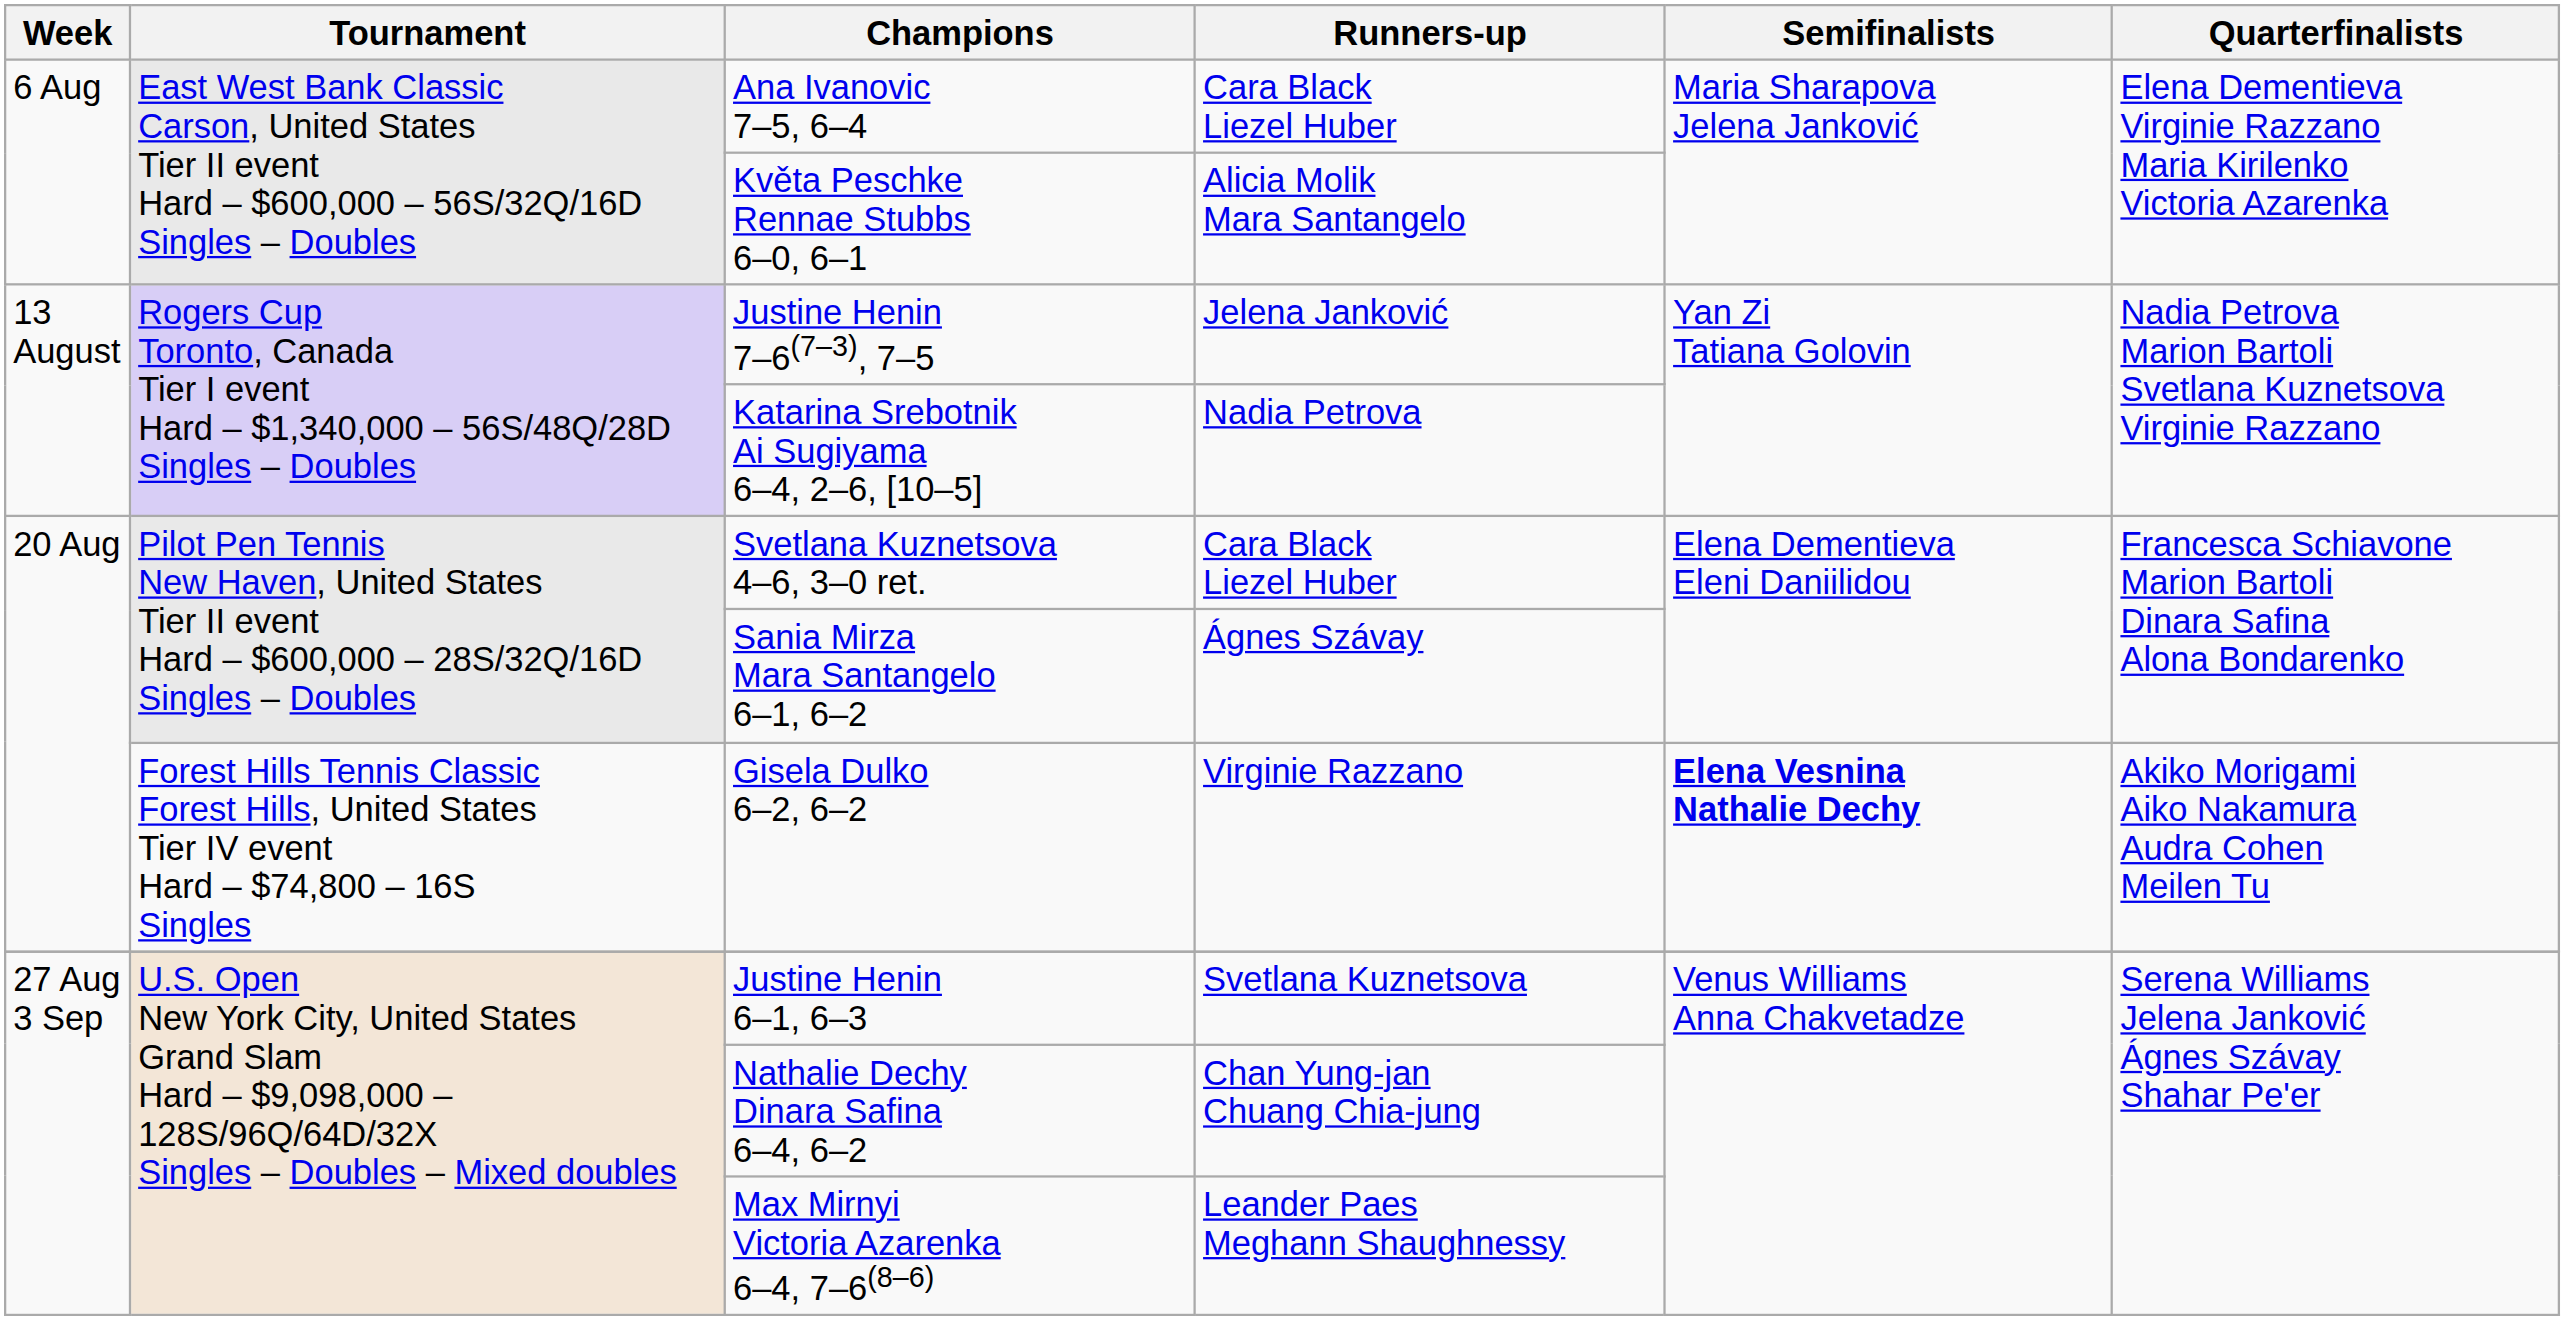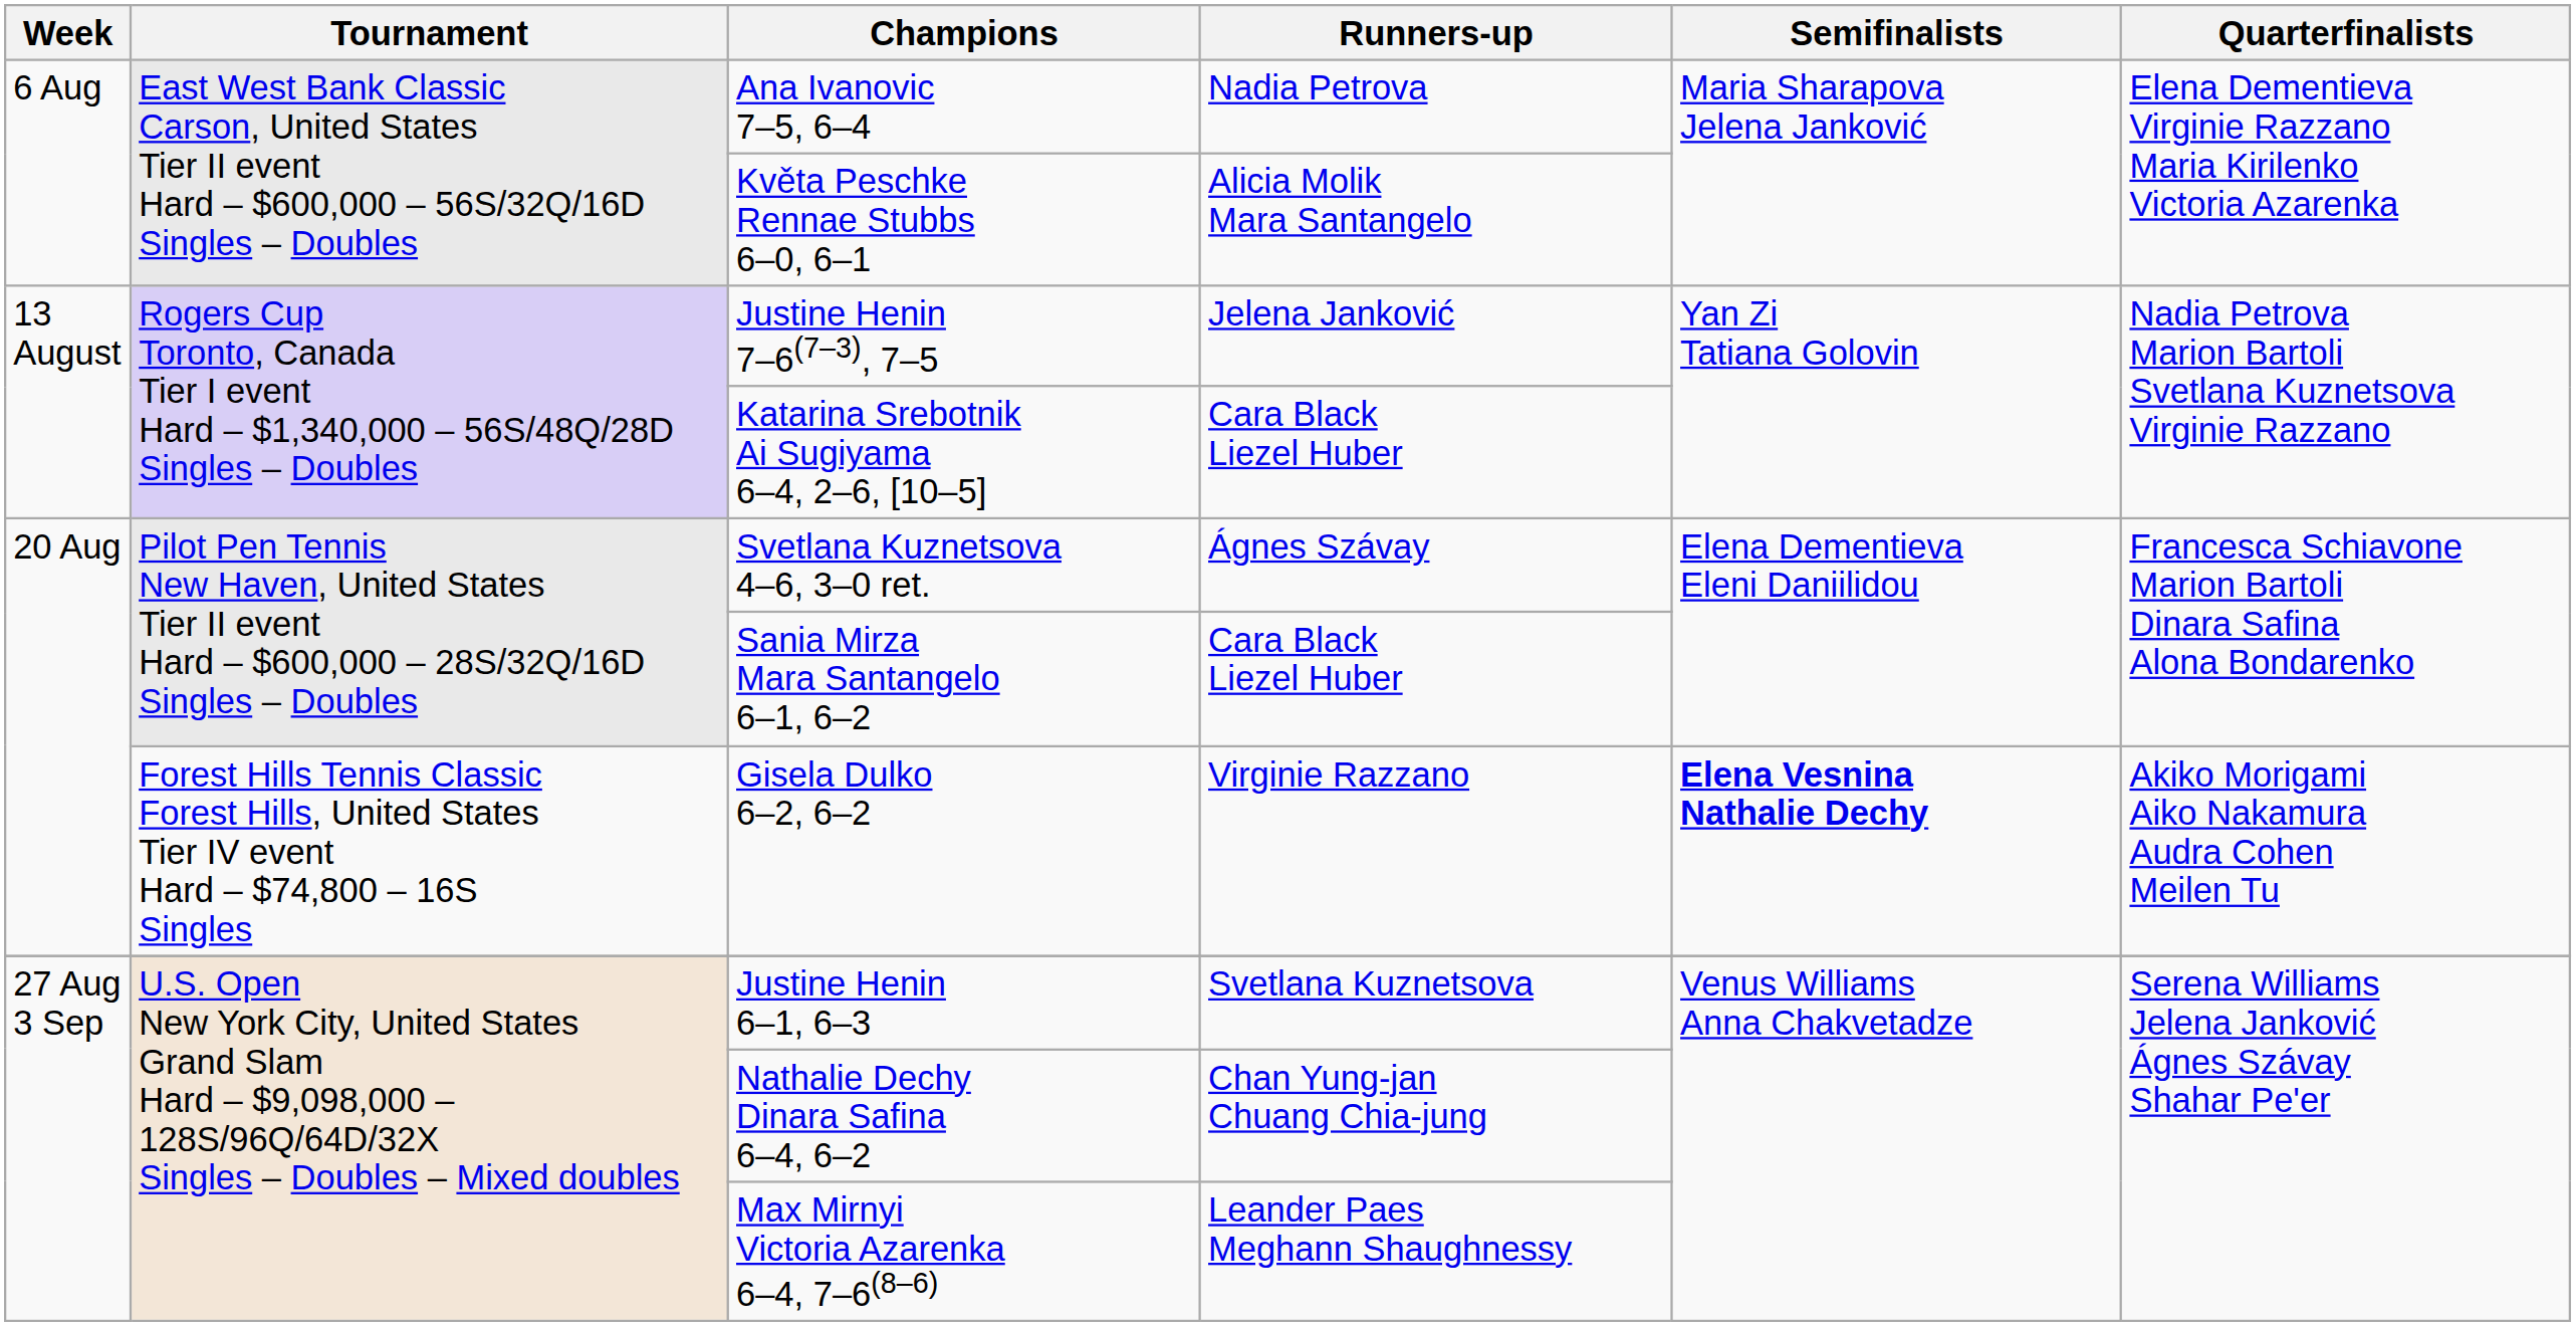 <table class=wikitable style=font-size:95%>
 <tr>
 <th style="width:48px;">Week</th>
 <th style="width:255px;">Tournament</th>
 <th style="width:200px;">Champions</th>
 <th style="width:200px;">Runners-up</th>
 <th style="width:190px;">Semifinalists</th>
 <th style="width:190px;">Quarterfinalists</th>
 </tr>
 <tr valign="top">
 <td rowspan=2>6 Aug</td>
 <td rowspan=2 bgcolor="#e9e9e9"><a href='#'>East West Bank Classic</a><br> <a href='#'>Carson</a>, United States <br>Tier II event<br>Hard – $600,000 – 56S/32Q/16D<br><a href='#'>Singles</a> – <a href='#'>Doubles</a></td>
 <td> <a href='#'>Ana Ivanovic</a>  <br>  7–5,  6–4</td>
-<td> <a href='#'>Cara Black</a> <br>  <a href='#'>Liezel Huber</a></td>
+<td> <a href='#'>Nadia Petrova</a></td>
 <td rowspan=2> <a href='#'>Maria Sharapova</a><br> <a href='#'>Jelena Janković</a></td>
 <td rowspan=2> <a href='#'>Elena Dementieva</a><br> <a href='#'>Virginie Razzano</a><br> <a href='#'>Maria Kirilenko</a><br> <a href='#'>Victoria Azarenka</a><br></td>
 </tr>
 <tr valign="top">
 <td> <a href='#'>Květa Peschke</a> <br>  <a href='#'>Rennae Stubbs</a> <br> 6–0,  6–1</td>
 <td> <a href='#'>Alicia Molik</a> <br>  <a href='#'>Mara Santangelo</a></td>
 </tr>
 <tr valign="top">
 <td rowspan=2>13 August</td>
 <td rowspan=2 bgcolor="#d8cef6"><a href='#'>Rogers Cup</a><br> <a href='#'>Toronto</a>, Canada <br>Tier I event<br>Hard – $1,340,000 – 56S/48Q/28D<br><a href='#'>Singles</a> – <a href='#'>Doubles</a></td>
 <td> <a href='#'>Justine Henin</a> <br> 7–6<sup>(7–3)</sup>,  7–5</td>
 <td> <a href='#'>Jelena Janković</a></td>
 <td rowspan=2> <a href='#'>Yan Zi</a><br> <a href='#'>Tatiana Golovin</a></td>
 <td rowspan=2> <a href='#'>Nadia Petrova</a><br>   <a href='#'>Marion Bartoli</a><br> <a href='#'>Svetlana Kuznetsova</a><br> <a href='#'>Virginie Razzano</a></td>
 </tr>
 <tr valign="top">
 <td> <a href='#'>Katarina Srebotnik</a> <br>  <a href='#'>Ai Sugiyama</a> <br> 6–4,  2–6, [10–5]</td>
-<td> <a href='#'>Nadia Petrova</a></td>
+<td> <a href='#'>Cara Black</a> <br>  <a href='#'>Liezel Huber</a></td>
 </tr>
 <tr valign="top">
 <td rowspan=3>20 Aug</td>
 <td rowspan=2 bgcolor="#e9e9e9"><a href='#'>Pilot Pen Tennis</a><br> <a href='#'>New Haven</a>, United States<br>Tier II event<br>Hard – $600,000 – 28S/32Q/16D<br><a href='#'>Singles</a> – <a href='#'>Doubles</a></td>
 <td> <a href='#'>Svetlana Kuznetsova</a> <br>  4–6, 3–0 ret.</td>
-<td> <a href='#'>Cara Black</a> <br>  <a href='#'>Liezel Huber</a></td>
+<td> <a href='#'>Ágnes Szávay</a></td>
 <td rowspan=2> <a href='#'>Elena Dementieva</a><br> <a href='#'>Eleni Daniilidou</a></td>
 <td rowspan=2> <a href='#'>Francesca Schiavone</a><br> <a href='#'>Marion Bartoli</a><br> <a href='#'>Dinara Safina</a><br> <a href='#'>Alona Bondarenko</a></td>
 </tr>
 <tr valign="top">
 <td> <a href='#'>Sania Mirza</a> <br>  <a href='#'>Mara Santangelo</a> <br> 6–1,  6–2</td>
-<td> <a href='#'>Ágnes Szávay</a></td>
+<td> <a href='#'>Cara Black</a> <br>  <a href='#'>Liezel Huber</a></td>
 </tr>
 <tr valign="top">
 <td><a href='#'>Forest Hills Tennis Classic</a><br> <a href='#'>Forest Hills</a>, United States <br>Tier IV event<br>Hard – $74,800 – 16S<br><a href='#'>Singles</a></td>
 <td> <a href='#'>Gisela Dulko</a>  <br>  6–2,  6–2</td>
 <td> <a href='#'>Virginie Razzano</a></td>
 <td><strong> <a href='#'>Elena Vesnina</a><br> <a href='#'>Nathalie Dechy</a></strong></td>
 <td> <a href='#'>Akiko Morigami</a><br> <a href='#'>Aiko Nakamura</a><br> <a href='#'>Audra Cohen</a><br> <a href='#'>Meilen Tu</a></td>
 </tr>
 <tr>
 </tr>
 <tr valign="top">
 <td rowspan=3>27 Aug<br>3 Sep</td>
 <td rowspan=3 bgcolor=#F3E6D7><a href='#'>U.S. Open</a> <br> New York City, United States <br>Grand Slam<br>Hard – $9,098,000 – 128S/96Q/64D/32X<br><a href='#'>Singles</a> – <a href='#'>Doubles</a> – <a href='#'>Mixed doubles</a></td>
 <td> <a href='#'>Justine Henin</a> <br>  6–1,  6–3</td>
 <td> <a href='#'>Svetlana Kuznetsova</a></td>
 <td rowspan=3> <a href='#'>Venus Williams</a><br> <a href='#'>Anna Chakvetadze</a></td>
 <td rowspan=3> <a href='#'>Serena Williams</a><br> <a href='#'>Jelena Janković</a><br> <a href='#'>Ágnes Szávay</a><br> <a href='#'>Shahar Pe'er</a></td>
 </tr>
 <tr valign="top">
 <td> <a href='#'>Nathalie Dechy</a> <br>  <a href='#'>Dinara Safina</a> <br> 6–4,  6–2</td>
 <td> <a href='#'>Chan Yung-jan</a> <br>  <a href='#'>Chuang Chia-jung</a></td>
 </tr>
 <tr valign=top>
 <td> <a href='#'>Max Mirnyi</a> <br>  <a href='#'>Victoria Azarenka</a> <br> 6–4,  7–6<sup>(8–6)</sup></td>
 <td> <a href='#'>Leander Paes</a> <br>  <a href='#'>Meghann Shaughnessy</a></td>
 </tr>
 </table>
